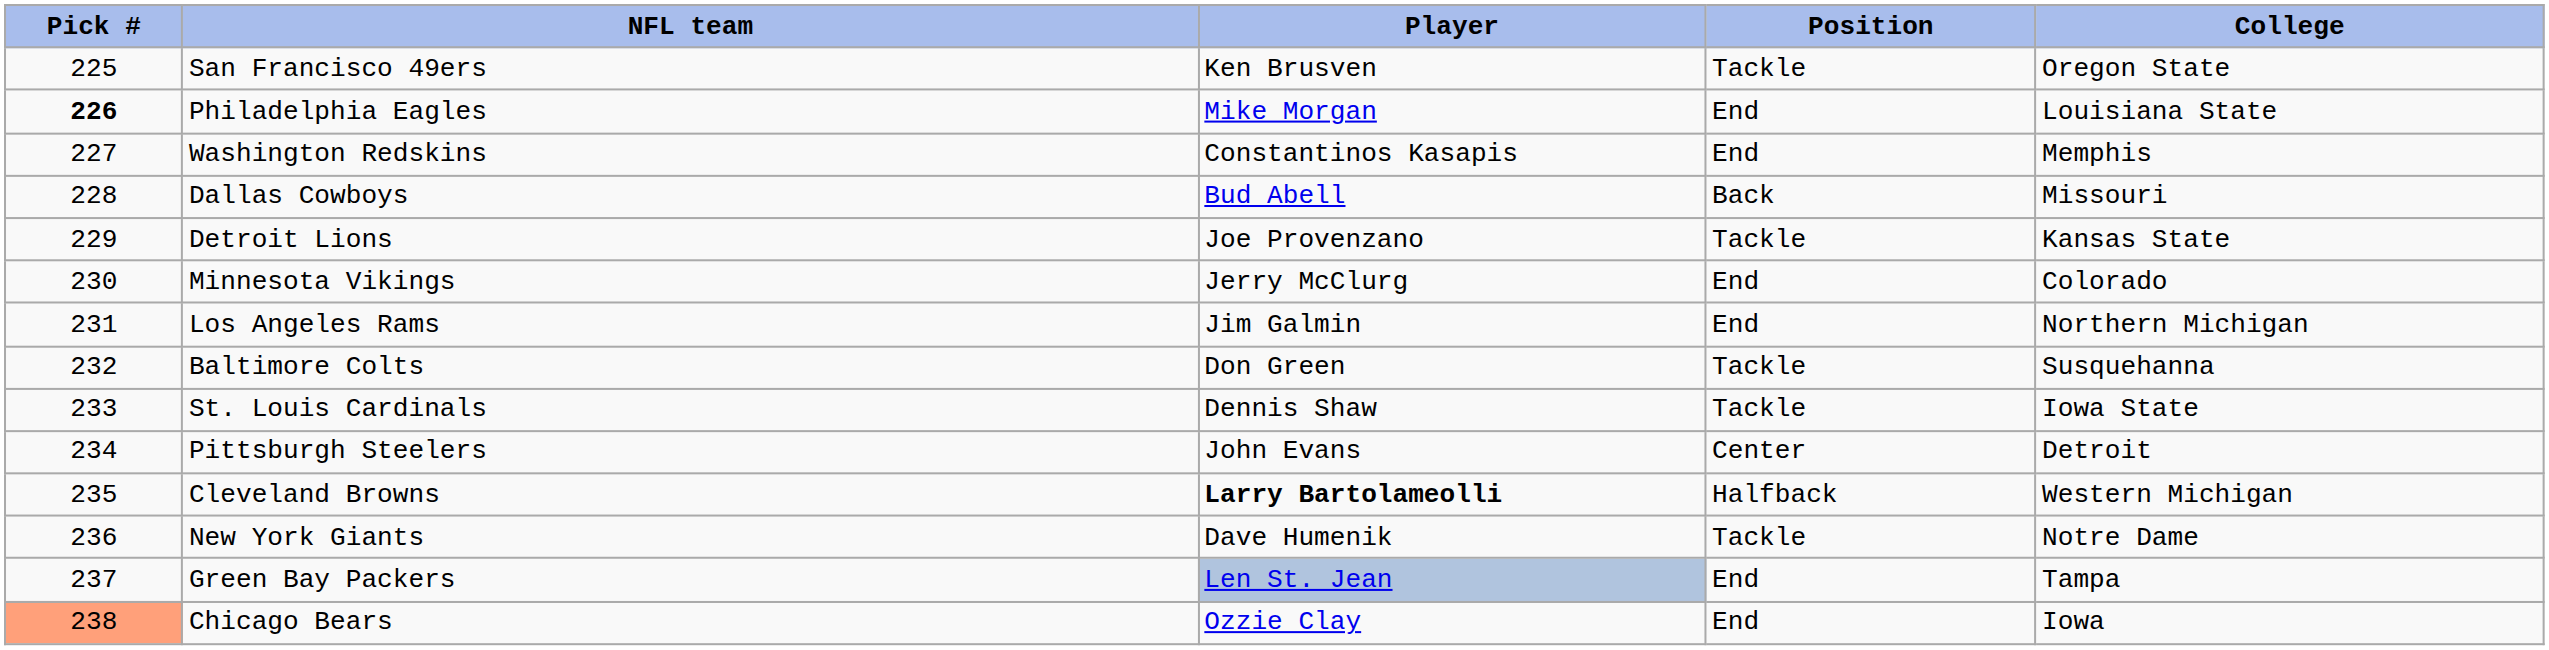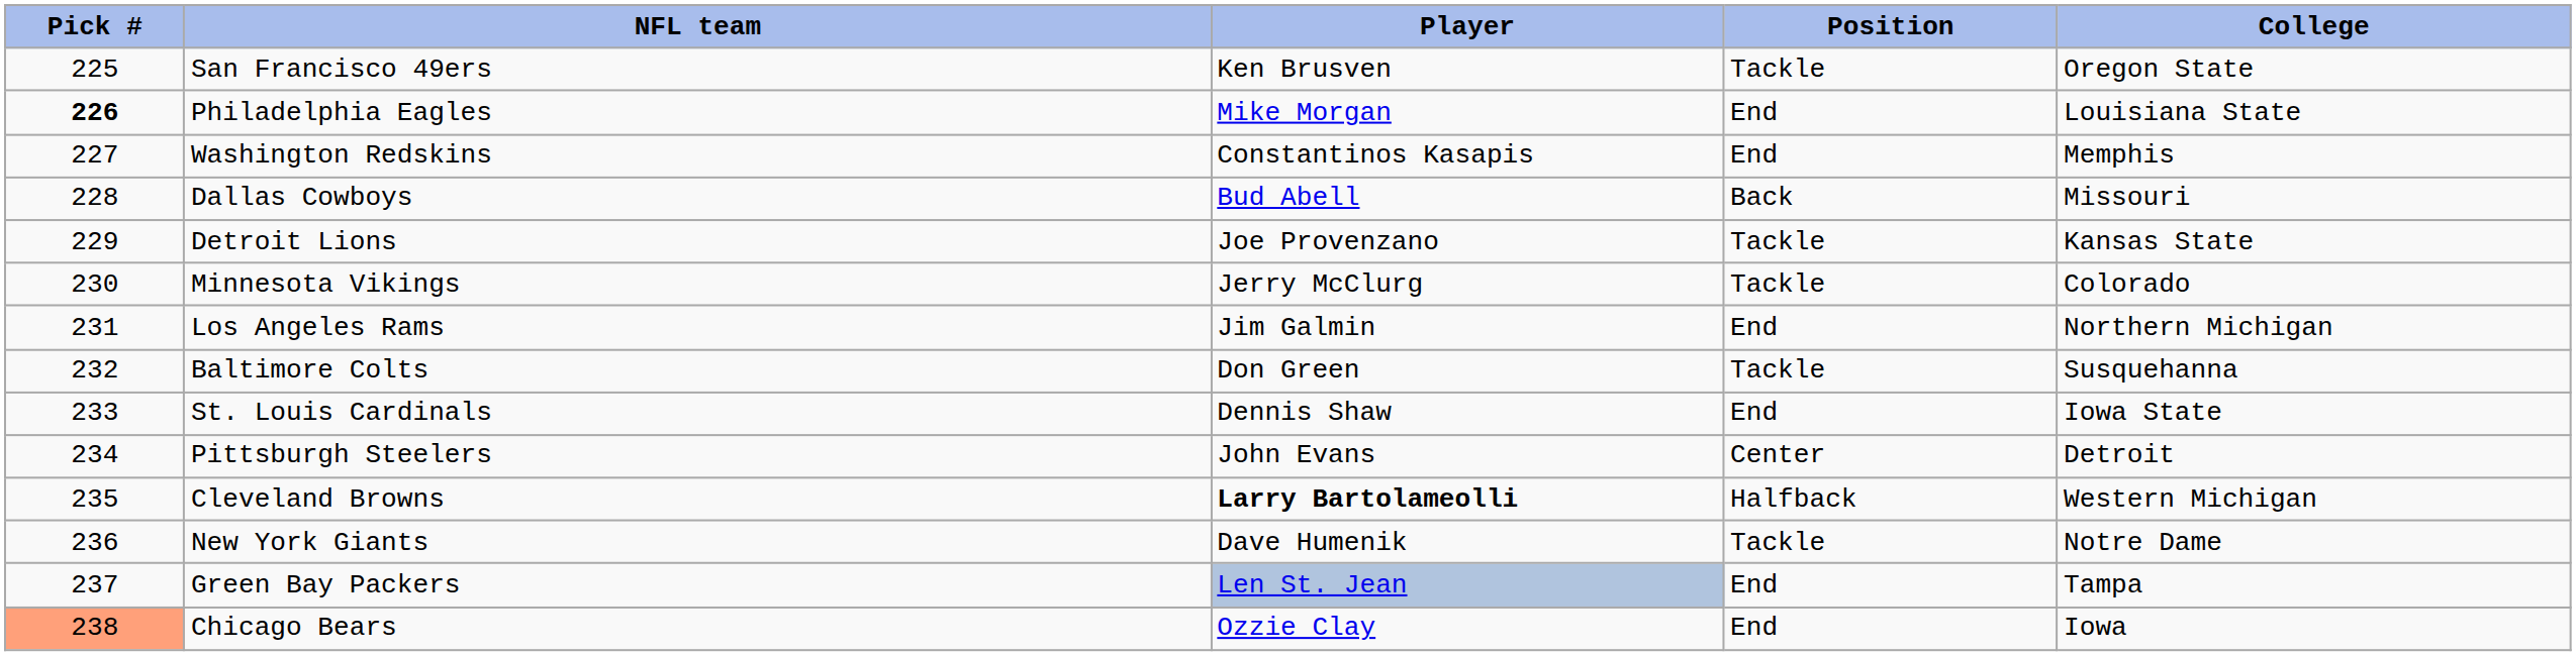 <table class="wikitable sortable sortable" style="width: 100%">
 <tr>
 <th style="background:#A8BDEC;" width=7%>Pick #</th>
 <th width=40% style="background:#A8BDEC;">NFL team</th>
 <th width=20% style="background:#A8BDEC;">Player</th>
 <th width=13% style="background:#A8BDEC;">Position</th>
 <th style="background:#A8BDEC;">College</th>
 </tr>
 <tr>
 <td align=center>225</td>
 <td>San Francisco 49ers</td>
 <td>Ken Brusven</td>
 <td>Tackle</td>
 <td>Oregon State</td>
 </tr>
 <tr>
 <td align=center><strong>226</strong></td>
 <td>Philadelphia Eagles</td>
 <td><a href='#'>Mike Morgan</a></td>
 <td>End</td>
 <td>Louisiana State</td>
 </tr>
 <tr>
 <td align=center>227</td>
 <td>Washington Redskins</td>
 <td>Constantinos Kasapis</td>
 <td>End</td>
 <td>Memphis</td>
 </tr>
 <tr>
 <td align=center>228</td>
 <td>Dallas Cowboys</td>
 <td><a href='#'>Bud Abell</a></td>
 <td>Back</td>
 <td>Missouri</td>
 </tr>
 <tr>
 <td align=center>229</td>
 <td>Detroit Lions</td>
 <td>Joe Provenzano</td>
 <td>Tackle</td>
 <td>Kansas State</td>
 </tr>
 <tr>
 <td align=center>230</td>
 <td>Minnesota Vikings</td>
 <td>Jerry McClurg</td>
-<td>End</td>
+<td>Tackle</td>
 <td>Colorado</td>
 </tr>
 <tr>
 <td align=center>231</td>
 <td>Los Angeles Rams</td>
 <td>Jim Galmin</td>
 <td>End</td>
 <td>Northern Michigan</td>
 </tr>
 <tr>
 <td align=center>232</td>
 <td>Baltimore Colts</td>
 <td>Don Green</td>
 <td>Tackle</td>
 <td>Susquehanna</td>
 </tr>
 <tr>
 <td align=center>233</td>
 <td>St. Louis Cardinals</td>
 <td>Dennis Shaw</td>
-<td>Tackle</td>
+<td>End</td>
 <td>Iowa State</td>
 </tr>
 <tr>
 <td align=center>234</td>
 <td>Pittsburgh Steelers</td>
 <td>John Evans</td>
 <td>Center</td>
 <td>Detroit</td>
 </tr>
 <tr>
 <td align=center>235</td>
 <td>Cleveland Browns</td>
 <td><strong>Larry Bartolameolli</strong></td>
 <td>Halfback</td>
 <td>Western Michigan</td>
 </tr>
 <tr>
 <td align=center>236</td>
 <td>New York Giants</td>
 <td>Dave Humenik</td>
 <td>Tackle</td>
 <td>Notre Dame</td>
 </tr>
 <tr>
 <td align=center>237</td>
 <td>Green Bay Packers</td>
 <td bgcolor="lightsteelblue"><a href='#'>Len St. Jean</a></td>
 <td>End</td>
 <td>Tampa</td>
 </tr>
 <tr>
 <td align=center style="background: lightsalmon;">238</td>
 <td>Chicago Bears</td>
 <td><a href='#'>Ozzie Clay</a></td>
 <td>End</td>
 <td>Iowa</td>
 </tr>
 </table>
